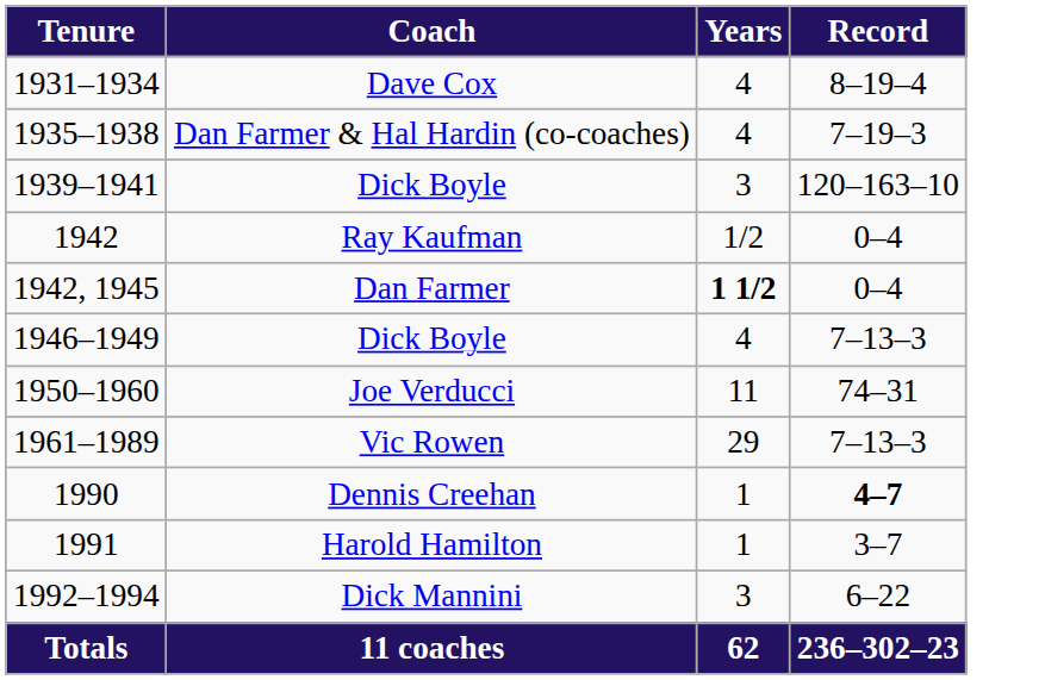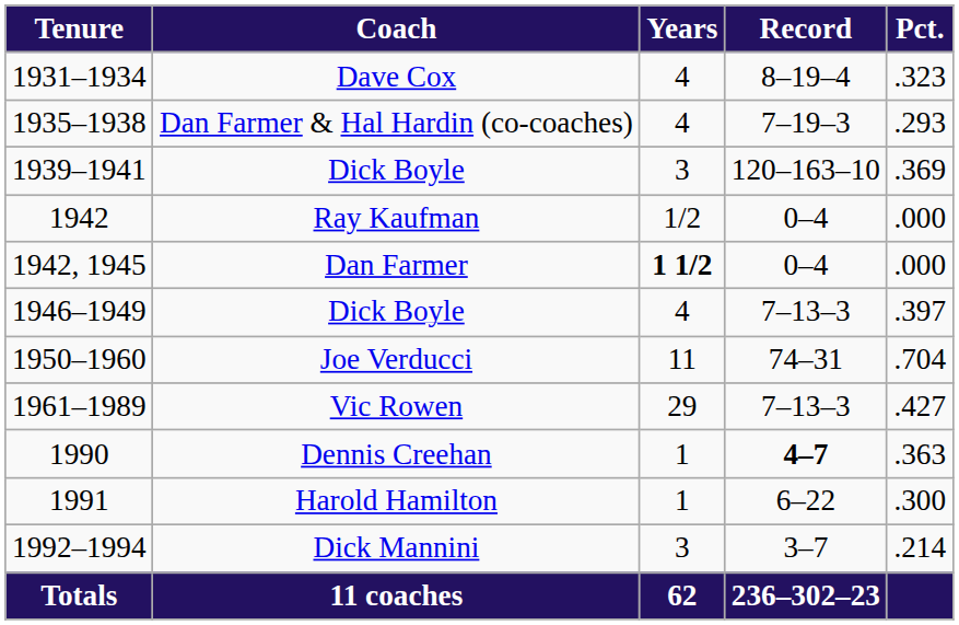 <table class="wikitable" style="text-align:center">
 <tr>
 <th style="background:#231161; color:white;">Tenure</th>
 <th style="background:#231161; color:white">Coach</th>
 <th style="background:#231161; color:white">Years</th>
 <th style="background:#231161; color:white">Record</th>
+<th style="background:#231161; color:white">Pct.</th>
 </tr>
 <tr>
 <td>1931–1934</td>
 <td><a href='#'>Dave Cox</a></td>
 <td>4</td>
 <td>8–19–4</td>
+<td>.323</td>
 </tr>
 <tr>
 <td>1935–1938</td>
 <td><a href='#'>Dan Farmer</a> & <a href='#'>Hal Hardin</a> (co-coaches)</td>
 <td>4</td>
 <td>7–19–3</td>
+<td>.293</td>
 </tr>
 <tr>
 <td>1939–1941</td>
 <td><a href='#'>Dick Boyle</a></td>
 <td>3</td>
 <td>120–163–10</td>
+<td>.369</td>
 </tr>
 <tr>
 <td>1942</td>
 <td><a href='#'>Ray Kaufman</a></td>
 <td>1/2</td>
 <td>0–4</td>
+<td>.000</td>
 </tr>
 <tr>
 <td>1942, 1945</td>
 <td><a href='#'>Dan Farmer</a></td>
 <td><strong>1 1/2</strong></td>
 <td>0–4</td>
+<td>.000</td>
 </tr>
 <tr>
 <td>1946–1949</td>
 <td><a href='#'>Dick Boyle</a></td>
 <td>4</td>
 <td>7–13–3</td>
+<td>.397</td>
 </tr>
 <tr>
 <td>1950–1960</td>
 <td><a href='#'>Joe Verducci</a></td>
 <td>11</td>
 <td>74–31</td>
+<td>.704</td>
 </tr>
 <tr>
 <td>1961–1989</td>
 <td><a href='#'>Vic Rowen</a></td>
 <td>29</td>
 <td>7–13–3</td>
+<td>.427</td>
 </tr>
 <tr>
 <td>1990</td>
 <td><a href='#'>Dennis Creehan</a></td>
 <td>1</td>
 <td><strong>4–7</strong></td>
+<td>.363</td>
 </tr>
 <tr>
 <td>1991</td>
 <td><a href='#'>Harold Hamilton</a></td>
 <td>1</td>
-<td>3–7</td>
+<td>6–22</td>
+<td>.300</td>
 </tr>
 <tr>
 <td>1992–1994</td>
 <td><a href='#'>Dick Mannini</a></td>
 <td>3</td>
-<td>6–22</td>
+<td>3–7</td>
+<td>.214</td>
 </tr>
 <tr style="background:#231161; color:#FFFFFF">
 <td><strong>Totals</strong></td>
 <td><strong>11 coaches</strong></td>
 <td><strong>62</strong></td>
 <td><strong>236–302–23</strong></td>
+<td></td>
 </tr>
 </table>
